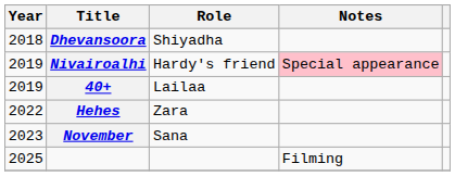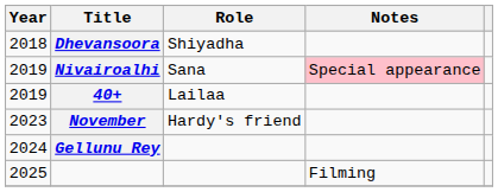 <table class="wikitable sortable plainrowheaders">
 <tr style="background:#ccc; text-align:center;">
 <th scope="col">Year</th>
 <th scope="col">Title</th>
 <th scope="col">Role</th>
 <th scope="col">Notes</th>
 <th scope="col" class="unsortable"></th>
 </tr>
 <tr>
 <td>2018</td>
 <th scope="row"><em><a href='#'>Dhevansoora</a></em></th>
 <td>Shiyadha</td>
 <td></td>
 <td style="text-align: center;"></td>
 </tr>
 <tr>
 <td>2019</td>
 <th scope="row"><em><a href='#'>Nivairoalhi</a></em></th>
-<td>Hardy's friend</td>
+<td>Sana</td>
 <td style="background: pink;">Special appearance</td>
 <td style="text-align: center;"></td>
 </tr>
 <tr>
 <td>2019</td>
 <th scope="row"><em><a href='#'>40+</a></em></th>
 <td>Lailaa</td>
 <td></td>
 <td style="text-align: center;"></td>
 </tr>
 <tr>
-<td>2022</td>
-<th scope="row"><em><a href='#'>Hehes</a></em></th>
-<td>Zara</td>
+<td>2023</td>
+<th scope="row"><em><a href='#'>November</a></em></th>
+<td>Hardy's friend</td>
 <td></td>
-<td style="text-align:center;"></td>
+<td style="text-align: center;"></td>
 </tr>
 <tr>
-<td>2023</td>
-<th scope="row"><em><a href='#'>November</a></em></th>
-<td>Sana</td>
+<td>2024</td>
+<th scope="row"><em><a href='#'>Gellunu Rey</a></em></th>
+<td></td>
 <td></td>
 <td style="text-align: center;"></td>
 </tr>
 <tr>
 <td>2025</td>
 <td></td>
 <td></td>
 <td>Filming</td>
 <td></td>
 </tr>
 <tr>
 </tr>
 </table>
